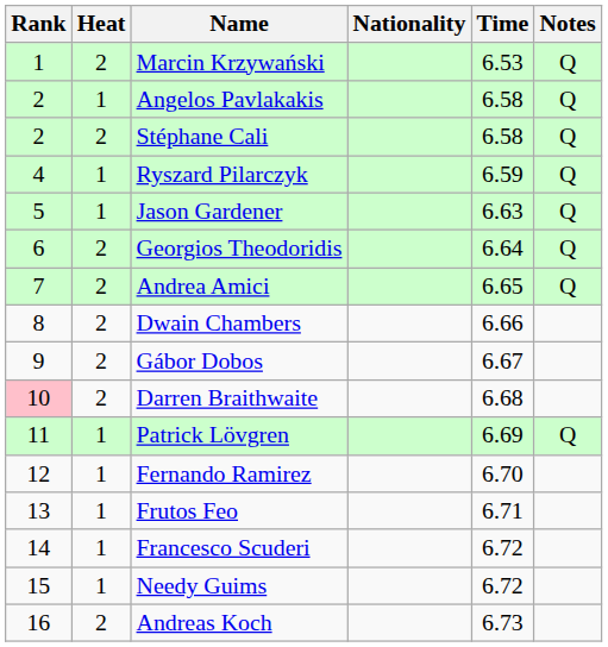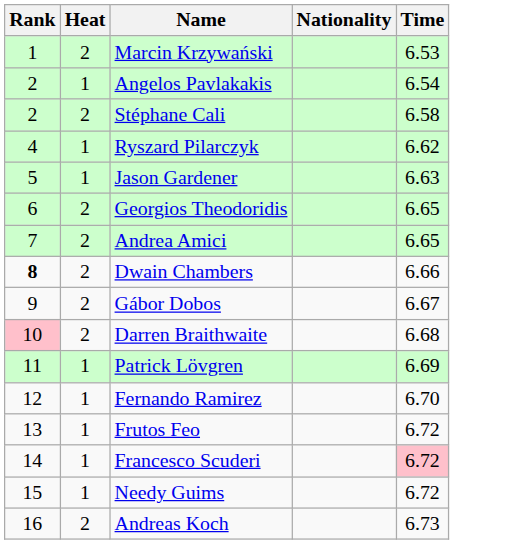 <table class="wikitable sortable" style="text-align:center">
 <tr>
 <th>Rank</th>
 <th>Heat</th>
 <th>Name</th>
 <th>Nationality</th>
 <th>Time</th>
-<th>Notes</th>
 </tr>
 <tr bgcolor=ccffcc>
 <td>1</td>
 <td>2</td>
 <td align="left"><a href='#'>Marcin Krzywański</a></td>
 <td align=left></td>
 <td>6.53</td>
-<td>Q</td>
 </tr>
 <tr bgcolor=ccffcc>
 <td>2</td>
 <td>1</td>
 <td align="left"><a href='#'>Angelos Pavlakakis</a></td>
 <td align=left></td>
-<td>6.58</td>
-<td>Q</td>
+<td>6.54</td>
 </tr>
 <tr bgcolor=ccffcc>
 <td>2</td>
 <td>2</td>
 <td align="left"><a href='#'>Stéphane Cali</a></td>
 <td align=left></td>
 <td>6.58</td>
-<td>Q</td>
 </tr>
 <tr bgcolor=ccffcc>
 <td>4</td>
 <td>1</td>
 <td align="left"><a href='#'>Ryszard Pilarczyk</a></td>
 <td align=left></td>
-<td>6.59</td>
-<td>Q</td>
+<td>6.62</td>
 </tr>
 <tr bgcolor=ccffcc>
 <td>5</td>
 <td>1</td>
 <td align="left"><a href='#'>Jason Gardener</a></td>
 <td align=left></td>
 <td>6.63</td>
-<td>Q</td>
 </tr>
 <tr bgcolor=ccffcc>
 <td>6</td>
 <td>2</td>
 <td align="left"><a href='#'>Georgios Theodoridis</a></td>
 <td align=left></td>
-<td>6.64</td>
-<td>Q</td>
+<td>6.65</td>
 </tr>
 <tr bgcolor=ccffcc>
 <td>7</td>
 <td>2</td>
 <td align="left"><a href='#'>Andrea Amici</a></td>
 <td align=left></td>
 <td>6.65</td>
-<td>Q</td>
 </tr>
 <tr>
-<td>8</td>
+<td><strong>8</strong></td>
 <td>2</td>
 <td align="left"><a href='#'>Dwain Chambers</a></td>
 <td align=left></td>
 <td>6.66</td>
-<td></td>
 </tr>
 <tr>
 <td>9</td>
 <td>2</td>
 <td align="left"><a href='#'>Gábor Dobos</a></td>
 <td align=left></td>
 <td>6.67</td>
-<td></td>
 </tr>
 <tr>
 <td style="background: pink;">10</td>
 <td>2</td>
 <td align="left"><a href='#'>Darren Braithwaite</a></td>
 <td align=left></td>
 <td>6.68</td>
-<td></td>
 </tr>
 <tr bgcolor=ccffcc>
 <td>11</td>
 <td>1</td>
 <td align="left"><a href='#'>Patrick Lövgren</a></td>
 <td align=left></td>
 <td>6.69</td>
-<td>Q</td>
 </tr>
 <tr>
 <td>12</td>
 <td>1</td>
 <td align="left"><a href='#'>Fernando Ramirez</a></td>
 <td align=left></td>
 <td>6.70</td>
-<td></td>
 </tr>
 <tr>
 <td>13</td>
 <td>1</td>
 <td align="left"><a href='#'>Frutos Feo</a></td>
 <td align=left></td>
-<td>6.71</td>
-<td></td>
+<td>6.72</td>
 </tr>
 <tr>
 <td>14</td>
 <td>1</td>
 <td align="left"><a href='#'>Francesco Scuderi</a></td>
 <td align=left></td>
-<td>6.72</td>
-<td></td>
+<td style="background: pink;">6.72</td>
 </tr>
 <tr>
 <td>15</td>
 <td>1</td>
 <td align="left"><a href='#'>Needy Guims</a></td>
 <td align=left></td>
 <td>6.72</td>
-<td></td>
 </tr>
 <tr>
 <td>16</td>
 <td>2</td>
 <td align="left"><a href='#'>Andreas Koch</a></td>
 <td align=left></td>
 <td>6.73</td>
-<td></td>
 </tr>
 </table>
